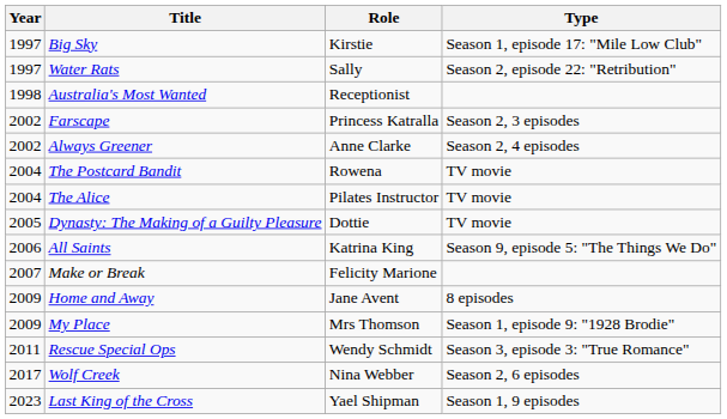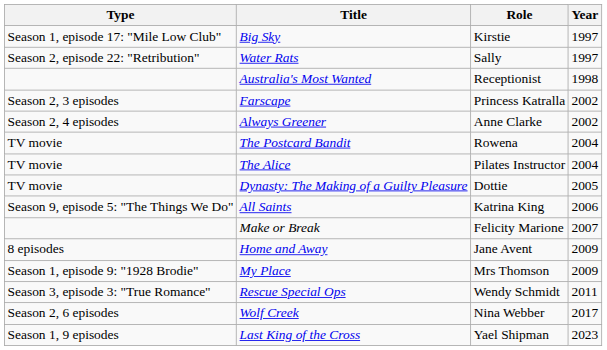 <table class="wikitable">
 <tr>
-<th>Year</th>
+<th>Type</th>
 <th>Title</th>
 <th>Role</th>
-<th>Type</th>
+<th>Year</th>
 </tr>
 <tr>
-<td>1997</td>
+<td>Season 1, episode 17: "Mile Low Club"</td>
 <td><em><a href='#'>Big Sky</a></em></td>
 <td>Kirstie</td>
-<td>Season 1, episode 17: "Mile Low Club"</td>
+<td>1997</td>
 </tr>
 <tr>
-<td>1997</td>
+<td>Season 2, episode 22: "Retribution"</td>
 <td><em><a href='#'>Water Rats</a></em></td>
 <td>Sally</td>
-<td>Season 2, episode 22: "Retribution"</td>
+<td>1997</td>
 </tr>
 <tr>
-<td>1998</td>
+<td></td>
 <td><em><a href='#'>Australia's Most Wanted</a></em></td>
 <td>Receptionist</td>
-<td></td>
+<td>1998</td>
 </tr>
 <tr>
-<td>2002</td>
+<td>Season 2, 3 episodes</td>
 <td><em><a href='#'>Farscape</a></em></td>
 <td>Princess Katralla</td>
-<td>Season 2, 3 episodes</td>
+<td>2002</td>
 </tr>
 <tr>
-<td>2002</td>
+<td>Season 2, 4 episodes</td>
 <td><em><a href='#'>Always Greener</a></em></td>
 <td>Anne Clarke</td>
-<td>Season 2, 4 episodes</td>
+<td>2002</td>
 </tr>
 <tr>
-<td>2004</td>
+<td>TV movie</td>
 <td><em><a href='#'>The Postcard Bandit</a></em></td>
 <td>Rowena</td>
-<td>TV movie</td>
+<td>2004</td>
 </tr>
 <tr>
-<td>2004</td>
+<td>TV movie</td>
 <td><em><a href='#'>The Alice</a></em></td>
 <td>Pilates Instructor</td>
-<td>TV movie</td>
+<td>2004</td>
 </tr>
 <tr>
-<td>2005</td>
+<td>TV movie</td>
 <td><em><a href='#'>Dynasty: The Making of a Guilty Pleasure</a></em></td>
 <td>Dottie</td>
-<td>TV movie</td>
+<td>2005</td>
 </tr>
 <tr>
-<td>2006</td>
+<td>Season 9, episode 5: "The Things We Do"</td>
 <td><em><a href='#'>All Saints</a></em></td>
 <td>Katrina King</td>
-<td>Season 9, episode 5: "The Things We Do"</td>
+<td>2006</td>
 </tr>
 <tr>
-<td>2007</td>
+<td></td>
 <td><em>Make or Break</em></td>
 <td>Felicity Marione</td>
-<td></td>
+<td>2007</td>
 </tr>
 <tr>
-<td>2009</td>
+<td>8 episodes</td>
 <td><em><a href='#'>Home and Away</a></em></td>
 <td>Jane Avent</td>
-<td>8 episodes</td>
+<td>2009</td>
 </tr>
 <tr>
-<td>2009</td>
+<td>Season 1, episode 9: "1928 Brodie"</td>
 <td><em><a href='#'>My Place</a></em></td>
 <td>Mrs Thomson</td>
-<td>Season 1, episode 9: "1928 Brodie"</td>
+<td>2009</td>
 </tr>
 <tr>
-<td>2011</td>
+<td>Season 3, episode 3: "True Romance"</td>
 <td><em><a href='#'>Rescue Special Ops</a></em></td>
 <td>Wendy Schmidt</td>
-<td>Season 3, episode 3: "True Romance"</td>
+<td>2011</td>
 </tr>
 <tr>
-<td>2017</td>
+<td>Season 2, 6 episodes</td>
 <td><em><a href='#'>Wolf Creek</a></em></td>
 <td>Nina Webber</td>
-<td>Season 2, 6 episodes</td>
+<td>2017</td>
 </tr>
 <tr>
-<td>2023</td>
+<td>Season 1, 9 episodes</td>
 <td><em><a href='#'>Last King of the Cross</a></em></td>
 <td>Yael Shipman</td>
-<td>Season 1, 9 episodes</td>
+<td>2023</td>
 </tr>
 </table>
